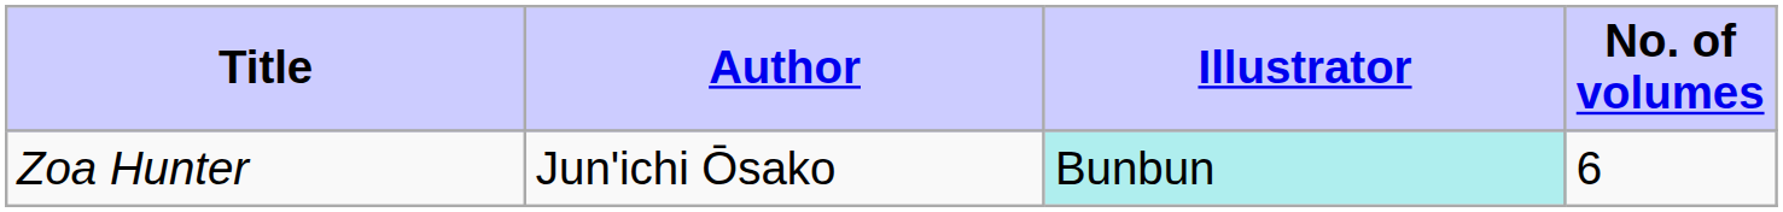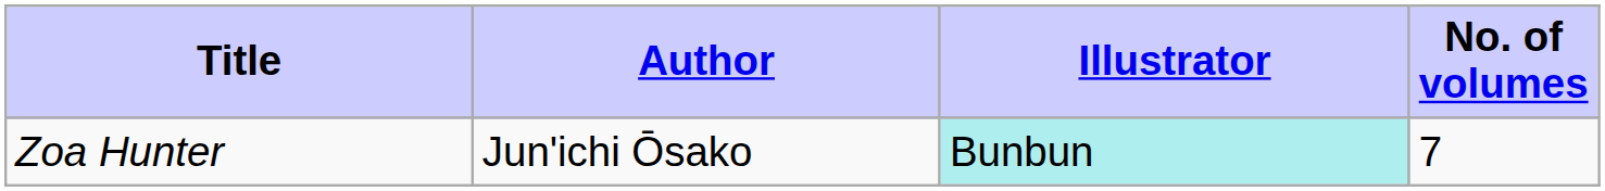 <table class="wikitable" style="width: 98%;">
 <tr>
 <th width=30% style="background:#ccf;">Title</th>
 <th width=30% style="background:#ccf;"><a href='#'>Author</a></th>
 <th width=30% style="background:#ccf;"><a href='#'>Illustrator</a></th>
 <th width=10% style="background:#ccf;">No. of <a href='#'>volumes</a></th>
 </tr>
 <tr>
 <td><em>Zoa Hunter</em></td>
 <td>Jun'ichi Ōsako</td>
 <td style="background: paleturquoise;">Bunbun</td>
-<td>6</td>
+<td>7</td>
 </tr>
 </table>
